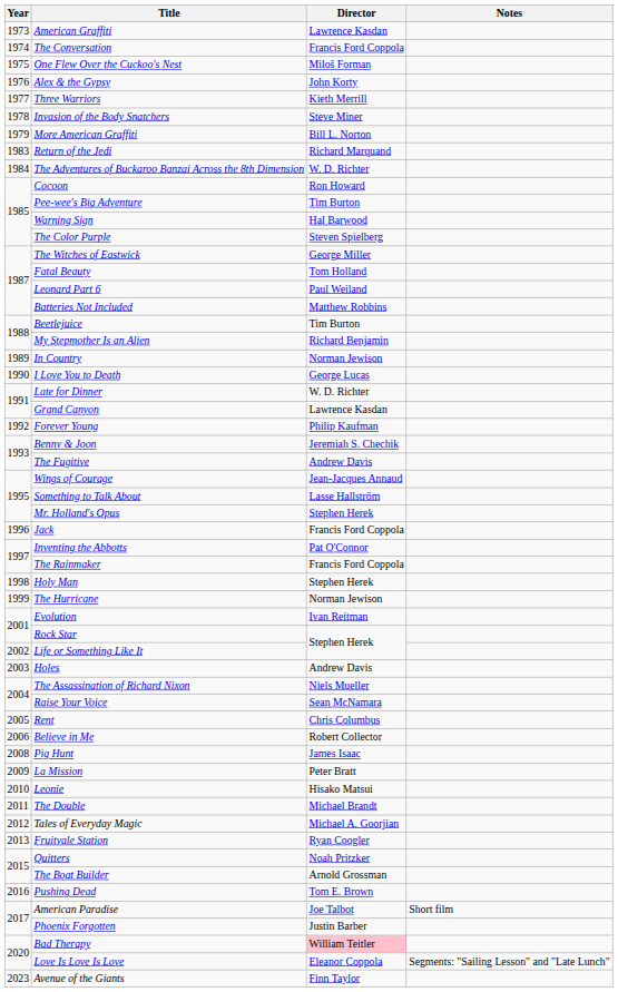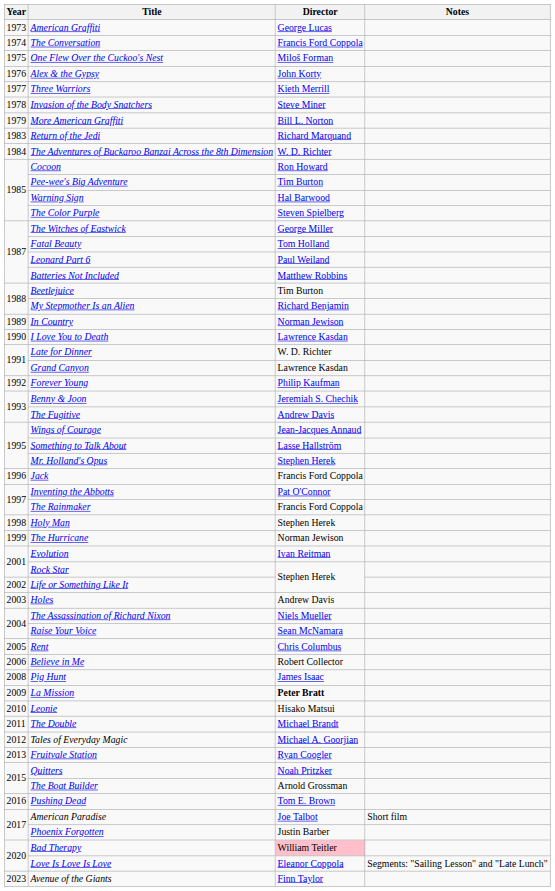 <table class="wikitable sortable">
 <tr>
 <th>Year</th>
 <th>Title</th>
 <th>Director</th>
 <th>Notes</th>
 </tr>
 <tr>
 <td>1973</td>
 <td><em><a href='#'>American Graffiti</a></em></td>
-<td><a href='#'>Lawrence Kasdan</a></td>
+<td><a href='#'>George Lucas</a></td>
 <td></td>
 </tr>
 <tr>
 <td>1974</td>
 <td><em><a href='#'>The Conversation</a></em></td>
 <td><a href='#'>Francis Ford Coppola</a></td>
 <td></td>
 </tr>
 <tr>
 <td>1975</td>
 <td><em><a href='#'>One Flew Over the Cuckoo's Nest</a></em></td>
 <td><a href='#'>Miloš Forman</a></td>
 <td></td>
 </tr>
 <tr>
 <td>1976</td>
 <td><em><a href='#'>Alex & the Gypsy</a></em></td>
 <td><a href='#'>John Korty</a></td>
 <td></td>
 </tr>
 <tr>
 <td>1977</td>
 <td><em><a href='#'>Three Warriors</a></em></td>
 <td><a href='#'>Kieth Merrill</a></td>
 <td></td>
 </tr>
 <tr>
 <td>1978</td>
 <td><em><a href='#'>Invasion of the Body Snatchers</a></em></td>
 <td><a href='#'>Steve Miner</a></td>
 <td></td>
 </tr>
 <tr>
 <td>1979</td>
 <td><em><a href='#'>More American Graffiti</a></em></td>
 <td><a href='#'>Bill L. Norton</a></td>
 <td></td>
 </tr>
 <tr>
 <td>1983</td>
 <td><em><a href='#'>Return of the Jedi</a></em></td>
 <td><a href='#'>Richard Marquand</a></td>
 <td></td>
 </tr>
 <tr>
 <td>1984</td>
 <td><em><a href='#'>The Adventures of Buckaroo Banzai Across the 8th Dimension</a></em></td>
 <td><a href='#'>W. D. Richter</a></td>
 <td></td>
 </tr>
 <tr>
 <td rowspan="4">1985</td>
 <td><em><a href='#'>Cocoon</a></em></td>
 <td><a href='#'>Ron Howard</a></td>
 <td></td>
 </tr>
 <tr>
 <td><em><a href='#'>Pee-wee's Big Adventure</a></em></td>
 <td><a href='#'>Tim Burton</a></td>
 <td></td>
 </tr>
 <tr>
 <td><em><a href='#'>Warning Sign</a></em></td>
 <td><a href='#'>Hal Barwood</a></td>
 <td></td>
 </tr>
 <tr>
 <td><em><a href='#'>The Color Purple</a></em></td>
 <td><a href='#'>Steven Spielberg</a></td>
 <td></td>
 </tr>
 <tr>
 <td rowspan="4">1987</td>
 <td><em><a href='#'>The Witches of Eastwick</a></em></td>
 <td><a href='#'>George Miller</a></td>
 <td></td>
 </tr>
 <tr>
 <td><em><a href='#'>Fatal Beauty</a></em></td>
 <td><a href='#'>Tom Holland</a></td>
 <td></td>
 </tr>
 <tr>
 <td><em><a href='#'>Leonard Part 6</a></em></td>
 <td><a href='#'>Paul Weiland</a></td>
 <td></td>
 </tr>
 <tr>
 <td><em><a href='#'>Batteries Not Included</a></em></td>
 <td><a href='#'>Matthew Robbins</a></td>
 <td></td>
 </tr>
 <tr>
 <td rowspan="2">1988</td>
 <td><em><a href='#'>Beetlejuice</a></em></td>
 <td>Tim Burton</td>
 <td></td>
 </tr>
 <tr>
 <td><em><a href='#'>My Stepmother Is an Alien</a></em></td>
 <td><a href='#'>Richard Benjamin</a></td>
 <td></td>
 </tr>
 <tr>
 <td>1989</td>
 <td><em><a href='#'>In Country</a></em></td>
 <td><a href='#'>Norman Jewison</a></td>
 <td></td>
 </tr>
 <tr>
 <td>1990</td>
 <td><em><a href='#'>I Love You to Death</a></em></td>
-<td><a href='#'>George Lucas</a></td>
+<td><a href='#'>Lawrence Kasdan</a></td>
 <td></td>
 </tr>
 <tr>
 <td rowspan="2">1991</td>
 <td><em><a href='#'>Late for Dinner</a></em></td>
 <td>W. D. Richter</td>
 <td></td>
 </tr>
 <tr>
 <td><em><a href='#'>Grand Canyon</a></em></td>
 <td>Lawrence Kasdan</td>
 <td></td>
 </tr>
 <tr>
 <td>1992</td>
 <td><em><a href='#'>Forever Young</a></em></td>
 <td><a href='#'>Philip Kaufman</a></td>
 <td></td>
 </tr>
 <tr>
 <td rowspan="2">1993</td>
 <td><em><a href='#'>Benny & Joon</a></em></td>
 <td><a href='#'>Jeremiah S. Chechik</a></td>
 <td></td>
 </tr>
 <tr>
 <td><em><a href='#'>The Fugitive</a></em></td>
 <td><a href='#'>Andrew Davis</a></td>
 <td></td>
 </tr>
 <tr>
 <td rowspan="3">1995</td>
 <td><em><a href='#'>Wings of Courage</a></em></td>
 <td><a href='#'>Jean-Jacques Annaud</a></td>
 <td></td>
 </tr>
 <tr>
 <td><em><a href='#'>Something to Talk About</a></em></td>
 <td><a href='#'>Lasse Hallström</a></td>
 <td></td>
 </tr>
 <tr>
 <td><em><a href='#'>Mr. Holland's Opus</a></em></td>
 <td><a href='#'>Stephen Herek</a></td>
 <td></td>
 </tr>
 <tr>
 <td>1996</td>
 <td><em><a href='#'>Jack</a></em></td>
 <td>Francis Ford Coppola</td>
 <td></td>
 </tr>
 <tr>
 <td rowspan="2">1997</td>
 <td><em><a href='#'>Inventing the Abbotts</a></em></td>
 <td><a href='#'>Pat O'Connor</a></td>
 <td></td>
 </tr>
 <tr>
 <td><em><a href='#'>The Rainmaker</a></em></td>
 <td>Francis Ford Coppola</td>
 <td></td>
 </tr>
 <tr>
 <td>1998</td>
 <td><em><a href='#'>Holy Man</a></em></td>
 <td>Stephen Herek</td>
 <td></td>
 </tr>
 <tr>
 <td>1999</td>
 <td><em><a href='#'>The Hurricane</a></em></td>
 <td>Norman Jewison</td>
 <td></td>
 </tr>
 <tr>
 <td rowspan="2">2001</td>
 <td><em><a href='#'>Evolution</a></em></td>
 <td><a href='#'>Ivan Reitman</a></td>
 <td></td>
 </tr>
 <tr>
 <td><em><a href='#'>Rock Star</a></em></td>
 <td rowspan="2">Stephen Herek</td>
 <td></td>
 </tr>
 <tr>
 <td>2002</td>
 <td><em><a href='#'>Life or Something Like It</a></em></td>
 <td></td>
 </tr>
 <tr>
 <td>2003</td>
 <td><em><a href='#'>Holes</a></em></td>
 <td>Andrew Davis</td>
 <td></td>
 </tr>
 <tr>
 <td rowspan="2">2004</td>
 <td><em><a href='#'>The Assassination of Richard Nixon</a></em></td>
 <td><a href='#'>Niels Mueller</a></td>
 <td></td>
 </tr>
 <tr>
 <td><em><a href='#'>Raise Your Voice</a></em></td>
 <td><a href='#'>Sean McNamara</a></td>
 <td></td>
 </tr>
 <tr>
 <td>2005</td>
 <td><em><a href='#'>Rent</a></em></td>
 <td><a href='#'>Chris Columbus</a></td>
 <td></td>
 </tr>
 <tr>
 <td>2006</td>
 <td><em><a href='#'>Believe in Me</a></em></td>
 <td>Robert Collector</td>
 <td></td>
 </tr>
 <tr>
 <td>2008</td>
 <td><em><a href='#'>Pig Hunt</a></em></td>
 <td><a href='#'>James Isaac</a></td>
 <td></td>
 </tr>
 <tr>
 <td>2009</td>
 <td><em><a href='#'>La Mission</a></em></td>
-<td>Peter Bratt</td>
+<td><strong>Peter Bratt</strong></td>
 <td></td>
 </tr>
 <tr>
 <td>2010</td>
 <td><em><a href='#'>Leonie</a></em></td>
 <td>Hisako Matsui</td>
 <td></td>
 </tr>
 <tr>
 <td>2011</td>
 <td><em><a href='#'>The Double</a></em></td>
 <td><a href='#'>Michael Brandt</a></td>
 <td></td>
 </tr>
 <tr>
 <td>2012</td>
 <td><em>Tales of Everyday Magic</em></td>
 <td><a href='#'>Michael A. Goorjian</a></td>
 <td></td>
 </tr>
 <tr>
 <td>2013</td>
 <td><em><a href='#'>Fruitvale Station</a></em></td>
 <td><a href='#'>Ryan Coogler</a></td>
 <td></td>
 </tr>
 <tr>
 <td rowspan="2">2015</td>
 <td><em><a href='#'>Quitters</a></em></td>
 <td><a href='#'>Noah Pritzker</a></td>
 <td></td>
 </tr>
 <tr>
 <td><em><a href='#'>The Boat Builder</a></em></td>
 <td>Arnold Grossman</td>
 <td></td>
 </tr>
 <tr>
 <td>2016</td>
 <td><em><a href='#'>Pushing Dead</a></em></td>
 <td><a href='#'>Tom E. Brown</a></td>
 <td></td>
 </tr>
 <tr>
 <td rowspan="2">2017</td>
 <td><em>American Paradise</em></td>
 <td><a href='#'>Joe Talbot</a></td>
 <td>Short film</td>
 </tr>
 <tr>
 <td><em><a href='#'>Phoenix Forgotten</a></em></td>
 <td>Justin Barber</td>
 <td></td>
 </tr>
 <tr>
 <td rowspan="2">2020</td>
 <td><em><a href='#'>Bad Therapy</a></em></td>
 <td style="background: pink;">William Teitler</td>
 <td></td>
 </tr>
 <tr>
 <td><em><a href='#'>Love Is Love Is Love</a></em></td>
 <td><a href='#'>Eleanor Coppola</a></td>
 <td>Segments: "Sailing Lesson" and "Late Lunch"</td>
 </tr>
 <tr>
 <td>2023</td>
 <td><em>Avenue of the Giants</em></td>
 <td><a href='#'>Finn Taylor</a></td>
 <td></td>
 </tr>
 </table>
